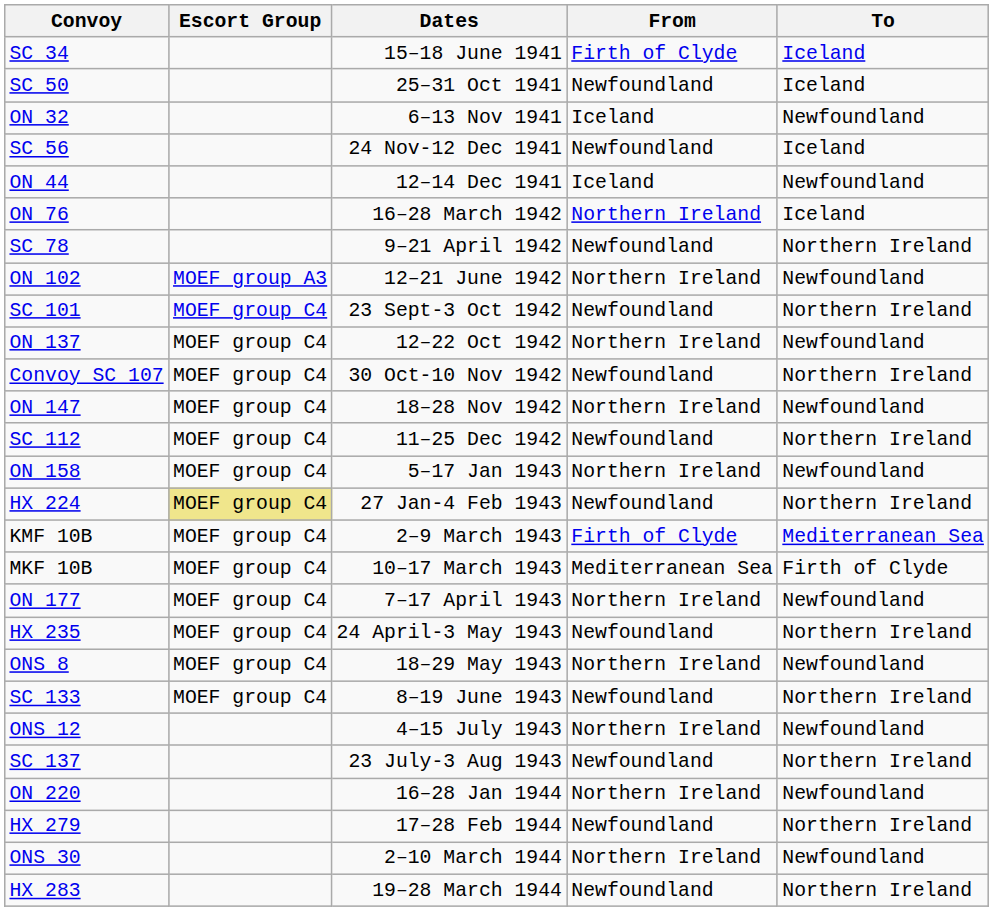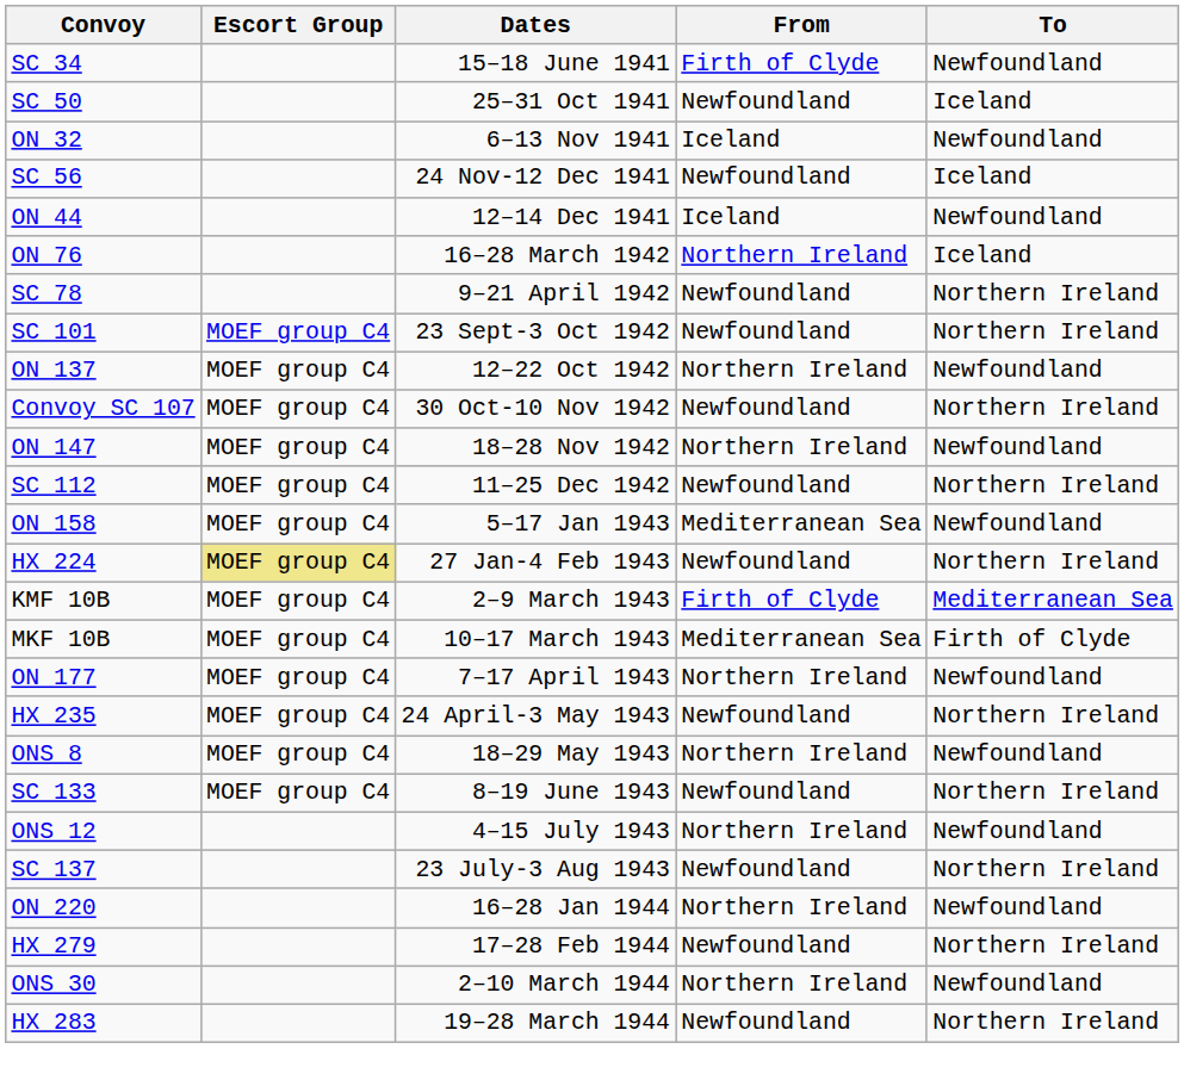 <table class="wikitable">
 <tr>
 <th>Convoy</th>
 <th>Escort Group</th>
 <th>Dates</th>
 <th>From</th>
 <th>To</th>
 </tr>
 <tr>
 <td><a href='#'>SC 34</a></td>
 <td></td>
 <td align="right">15–18 June 1941</td>
 <td><a href='#'>Firth of Clyde</a></td>
-<td><a href='#'>Iceland</a></td>
+<td>Newfoundland</td>
 </tr>
 <tr>
 <td><a href='#'>SC 50</a></td>
 <td></td>
 <td align="right">25–31 Oct 1941</td>
 <td>Newfoundland</td>
 <td>Iceland</td>
 </tr>
 <tr>
 <td><a href='#'>ON 32</a></td>
 <td></td>
 <td align="right">6–13 Nov 1941</td>
 <td>Iceland</td>
 <td>Newfoundland</td>
 </tr>
 <tr>
 <td><a href='#'>SC 56</a></td>
 <td></td>
 <td align="right">24 Nov-12 Dec 1941</td>
 <td>Newfoundland</td>
 <td>Iceland</td>
 </tr>
 <tr>
 <td><a href='#'>ON 44</a></td>
 <td></td>
 <td align="right">12–14 Dec 1941</td>
 <td>Iceland</td>
 <td>Newfoundland</td>
 </tr>
 <tr>
 <td><a href='#'>ON 76</a></td>
 <td></td>
 <td align="right">16–28 March 1942</td>
 <td><a href='#'>Northern Ireland</a></td>
 <td>Iceland</td>
 </tr>
 <tr>
 <td><a href='#'>SC 78</a></td>
 <td></td>
 <td align="right">9–21 April 1942</td>
 <td>Newfoundland</td>
 <td>Northern Ireland</td>
 </tr>
 <tr>
-<td><a href='#'>ON 102</a></td>
-<td><a href='#'>MOEF group A3</a></td>
-<td align="right">12–21 June 1942</td>
-<td>Northern Ireland</td>
-<td>Newfoundland</td>
-</tr>
-<tr>
 <td><a href='#'>SC 101</a></td>
 <td><a href='#'>MOEF group C4</a></td>
 <td align="right">23 Sept-3 Oct 1942</td>
 <td>Newfoundland</td>
 <td>Northern Ireland</td>
 </tr>
 <tr>
 <td><a href='#'>ON 137</a></td>
 <td>MOEF group C4</td>
 <td align="right">12–22 Oct 1942</td>
 <td>Northern Ireland</td>
 <td>Newfoundland</td>
 </tr>
 <tr>
 <td><a href='#'>Convoy SC 107</a></td>
 <td>MOEF group C4</td>
 <td align="right">30 Oct-10 Nov 1942</td>
 <td>Newfoundland</td>
 <td>Northern Ireland</td>
 </tr>
 <tr>
 <td><a href='#'>ON 147</a></td>
 <td>MOEF group C4</td>
 <td align="right">18–28 Nov 1942</td>
 <td>Northern Ireland</td>
 <td>Newfoundland</td>
 </tr>
 <tr>
 <td><a href='#'>SC 112</a></td>
 <td>MOEF group C4</td>
 <td align="right">11–25 Dec 1942</td>
 <td>Newfoundland</td>
 <td>Northern Ireland</td>
 </tr>
 <tr>
 <td><a href='#'>ON 158</a></td>
 <td>MOEF group C4</td>
 <td align="right">5–17 Jan 1943</td>
-<td>Northern Ireland</td>
+<td>Mediterranean Sea</td>
 <td>Newfoundland</td>
 </tr>
 <tr>
 <td><a href='#'>HX 224</a></td>
 <td style="background: khaki;">MOEF group C4</td>
 <td align="right">27 Jan-4 Feb 1943</td>
 <td>Newfoundland</td>
 <td>Northern Ireland</td>
 </tr>
 <tr>
 <td>KMF 10B</td>
 <td>MOEF group C4</td>
 <td align="right">2–9 March 1943</td>
 <td><a href='#'>Firth of Clyde</a></td>
 <td><a href='#'>Mediterranean Sea</a></td>
 </tr>
 <tr>
 <td>MKF 10B</td>
 <td>MOEF group C4</td>
 <td align="right">10–17 March 1943</td>
 <td>Mediterranean Sea</td>
 <td>Firth of Clyde</td>
 </tr>
 <tr>
 <td><a href='#'>ON 177</a></td>
 <td>MOEF group C4</td>
 <td align="right">7–17 April 1943</td>
 <td>Northern Ireland</td>
 <td>Newfoundland</td>
 </tr>
 <tr>
 <td><a href='#'>HX 235</a></td>
 <td>MOEF group C4</td>
 <td align="right">24 April-3 May 1943</td>
 <td>Newfoundland</td>
 <td>Northern Ireland</td>
 </tr>
 <tr>
 <td><a href='#'>ONS 8</a></td>
 <td>MOEF group C4</td>
 <td align="right">18–29 May 1943</td>
 <td>Northern Ireland</td>
 <td>Newfoundland</td>
 </tr>
 <tr>
 <td><a href='#'>SC 133</a></td>
 <td>MOEF group C4</td>
 <td align="right">8–19 June 1943</td>
 <td>Newfoundland</td>
 <td>Northern Ireland</td>
 </tr>
 <tr>
 <td><a href='#'>ONS 12</a></td>
 <td></td>
 <td align="right">4–15 July 1943</td>
 <td>Northern Ireland</td>
 <td>Newfoundland</td>
 </tr>
 <tr>
 <td><a href='#'>SC 137</a></td>
 <td></td>
 <td align="right">23 July-3 Aug 1943</td>
 <td>Newfoundland</td>
 <td>Northern Ireland</td>
 </tr>
 <tr>
 <td><a href='#'>ON 220</a></td>
 <td></td>
 <td align="right">16–28 Jan 1944</td>
 <td>Northern Ireland</td>
 <td>Newfoundland</td>
 </tr>
 <tr>
 <td><a href='#'>HX 279</a></td>
 <td></td>
 <td align="right">17–28 Feb 1944</td>
 <td>Newfoundland</td>
 <td>Northern Ireland</td>
 </tr>
 <tr>
 <td><a href='#'>ONS 30</a></td>
 <td></td>
 <td align="right">2–10 March 1944</td>
 <td>Northern Ireland</td>
 <td>Newfoundland</td>
 </tr>
 <tr>
 <td><a href='#'>HX 283</a></td>
 <td></td>
 <td align="right">19–28 March 1944</td>
 <td>Newfoundland</td>
 <td>Northern Ireland</td>
 </tr>
 </table>
